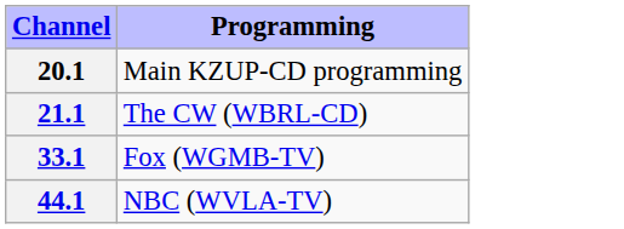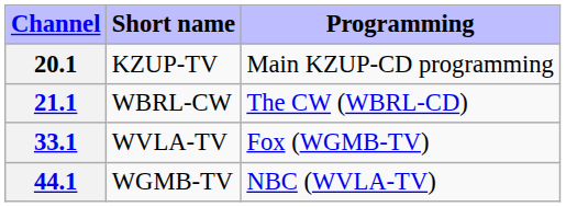 <table class="wikitable">
 <tr>
 <th style="background-color: #bdbdff" scope="col"><a href='#'>Channel</a></th>
+<th style="background-color: #bdbdff" scope="col">Short name</th>
 <th style="background-color: #bdbdff" scope="col">Programming</th>
 </tr>
 <tr>
 <th scope="row">20.1</th>
+<td>KZUP-TV</td>
 <td>Main KZUP-CD programming</td>
 </tr>
 <tr>
 <th scope="row"><a href='#'>21.1</a></th>
+<td>WBRL-CW</td>
 <td><a href='#'>The CW</a> (<a href='#'>WBRL-CD</a>)</td>
 </tr>
 <tr>
 <th scope="row"><a href='#'>33.1</a></th>
+<td>WVLA-TV</td>
 <td><a href='#'>Fox</a> (<a href='#'>WGMB-TV</a>)</td>
 </tr>
 <tr>
 <th scope="row"><a href='#'>44.1</a></th>
+<td>WGMB-TV</td>
 <td><a href='#'>NBC</a> (<a href='#'>WVLA-TV</a>)</td>
 </tr>
 </table>
